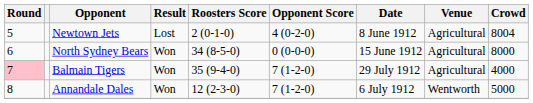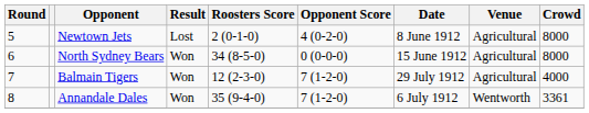 <table class="wikitable" style="text-align:left;">
 <tr>
 <th>Round</th>
 <th></th>
 <th>Opponent</th>
 <th>Result</th>
 <th>Roosters Score</th>
 <th>Opponent Score</th>
 <th>Date</th>
 <th>Venue</th>
 <th>Crowd</th>
 </tr>
 <tr>
 <td>5</td>
 <td></td>
 <td><a href='#'>Newtown Jets</a></td>
 <td>Lost</td>
 <td>2 (0-1-0)</td>
 <td>4 (0-2-0)</td>
 <td>8 June 1912</td>
 <td>Agricultural</td>
-<td>8004</td>
+<td>8000</td>
 </tr>
 <tr>
 <td>6</td>
 <td></td>
 <td><a href='#'>North Sydney Bears</a></td>
 <td>Won</td>
 <td>34 (8-5-0)</td>
 <td>0 (0-0-0)</td>
 <td>15 June 1912</td>
 <td>Agricultural</td>
 <td>8000</td>
 </tr>
 <tr>
-<td style="background: pink;">7</td>
+<td>7</td>
 <td></td>
 <td><a href='#'>Balmain Tigers</a></td>
 <td>Won</td>
-<td>35 (9-4-0)</td>
+<td>12 (2-3-0)</td>
 <td>7 (1-2-0)</td>
 <td>29 July 1912</td>
 <td>Agricultural</td>
 <td>4000</td>
 </tr>
 <tr>
 <td>8</td>
 <td></td>
 <td><a href='#'>Annandale Dales</a></td>
 <td>Won</td>
-<td>12 (2-3-0)</td>
+<td>35 (9-4-0)</td>
 <td>7 (1-2-0)</td>
 <td>6 July 1912</td>
 <td>Wentworth</td>
-<td>5000</td>
+<td>3361</td>
 </tr>
 <tr>
 </tr>
 </table>
